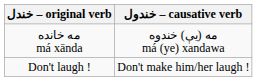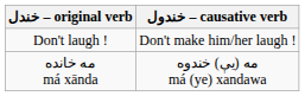 <table class="wikitable" style="text-align: center">
 <tr>
 <th>خندل – original verb</th>
 <th>خندول – causative verb</th>
 </tr>
 <tr>
+<td>Don't laugh !</td>
+<td>Don't make him/her laugh !</td>
+</tr>
+<tr>
 <td>مه خانده<br>má xānda</td>
 <td>مه (يې) خندوه<br>má (ye) xandawa</td>
 </tr>
-<tr>
-<td>Don't laugh !</td>
-<td>Don't make him/her laugh !</td>
-</tr>
 </table>
